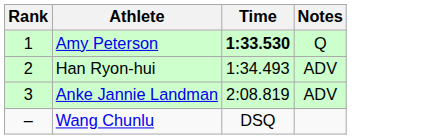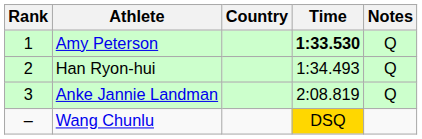 <table class="wikitable" style="text-align:center">
 <tr>
 <th>Rank</th>
 <th>Athlete</th>
+<th>Country</th>
 <th>Time</th>
 <th>Notes</th>
 </tr>
 <tr bgcolor=ccffcc>
 <td>1</td>
 <td align=left><a href='#'>Amy Peterson</a></td>
+<td align=left></td>
 <td><strong>1:33.530</strong></td>
 <td>Q </td>
 </tr>
 <tr bgcolor=ccffcc>
 <td>2</td>
 <td align=left>Han Ryon-hui</td>
+<td align=left></td>
 <td>1:34.493</td>
-<td>ADV</td>
+<td>Q</td>
 </tr>
 <tr bgcolor=ccffcc>
 <td>3</td>
 <td align=left><a href='#'>Anke Jannie Landman</a></td>
+<td align=left></td>
 <td>2:08.819</td>
-<td>ADV</td>
+<td>Q</td>
 </tr>
 <tr>
 <td>–</td>
 <td align=left><a href='#'>Wang Chunlu</a></td>
-<td>DSQ</td>
+<td align=left></td>
+<td style="background: gold;">DSQ</td>
 <td></td>
 </tr>
 </table>
